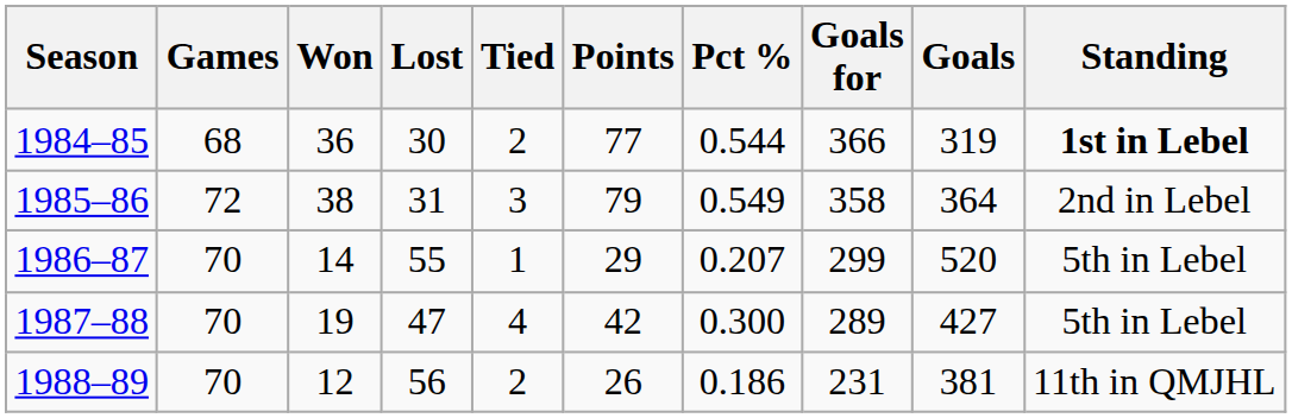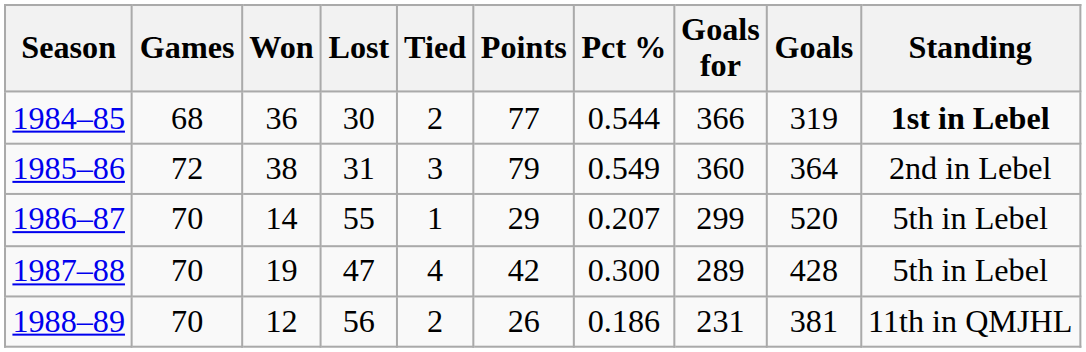 <table class="wikitable" style="text-align: center">
 <tr>
 <th>Season</th>
 <th>Games</th>
 <th>Won</th>
 <th>Lost</th>
 <th>Tied</th>
 <th>Points</th>
 <th>Pct %</th>
 <th>Goals<br>for</th>
 <th>Goals<br></th>
 <th>Standing</th>
 </tr>
 <tr>
 <td><a href='#'>1984–85</a></td>
 <td>68</td>
 <td>36</td>
 <td>30</td>
 <td>2</td>
 <td>77</td>
 <td>0.544</td>
 <td>366</td>
 <td>319</td>
 <td><strong>1st in Lebel</strong></td>
 </tr>
 <tr>
 <td><a href='#'>1985–86</a></td>
 <td>72</td>
 <td>38</td>
 <td>31</td>
 <td>3</td>
 <td>79</td>
 <td>0.549</td>
-<td>358</td>
+<td>360</td>
 <td>364</td>
 <td>2nd in Lebel</td>
 </tr>
 <tr>
 <td><a href='#'>1986–87</a></td>
 <td>70</td>
 <td>14</td>
 <td>55</td>
 <td>1</td>
 <td>29</td>
 <td>0.207</td>
 <td>299</td>
 <td>520</td>
 <td>5th in Lebel</td>
 </tr>
 <tr>
 <td><a href='#'>1987–88</a></td>
 <td>70</td>
 <td>19</td>
 <td>47</td>
 <td>4</td>
 <td>42</td>
 <td>0.300</td>
 <td>289</td>
-<td>427</td>
+<td>428</td>
 <td>5th in Lebel</td>
 </tr>
 <tr>
 <td><a href='#'>1988–89</a></td>
 <td>70</td>
 <td>12</td>
 <td>56</td>
 <td>2</td>
 <td>26</td>
 <td>0.186</td>
 <td>231</td>
 <td>381</td>
 <td>11th in QMJHL</td>
 </tr>
 </table>
